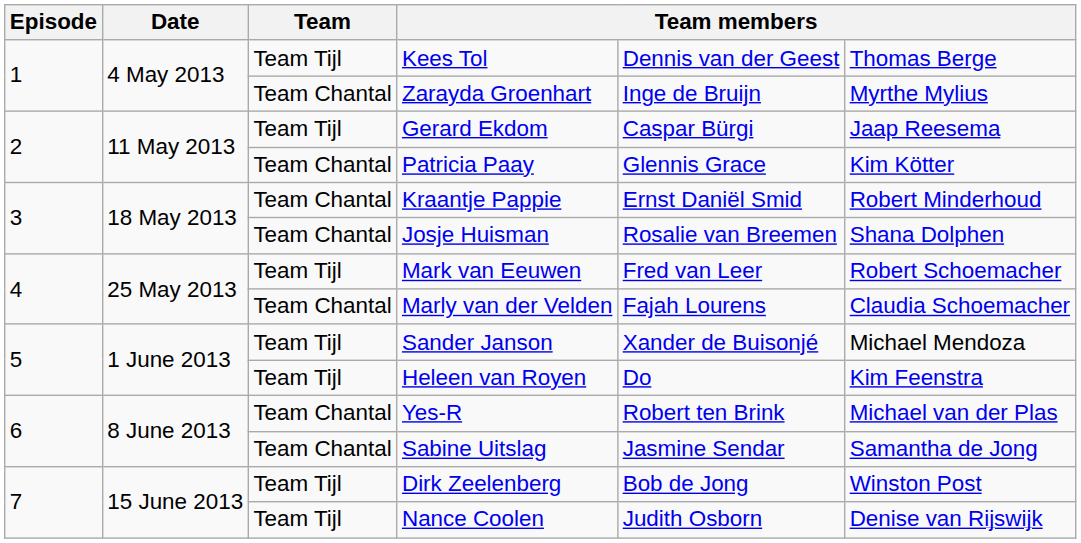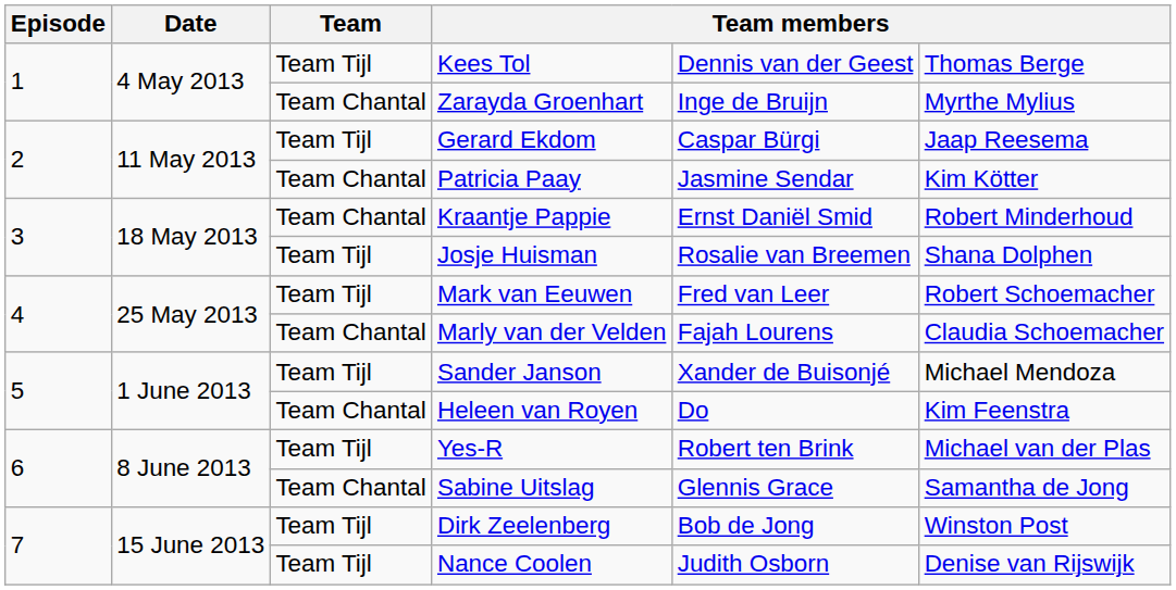 <table class="wikitable">
 <tr>
 <th>Episode</th>
 <th>Date</th>
 <th>Team</th>
 <th colspan="3">Team members</th>
 </tr>
 <tr>
 <td rowspan="2">1</td>
 <td rowspan="2">4 May 2013</td>
 <td>Team Tijl</td>
 <td><a href='#'>Kees Tol</a></td>
 <td><a href='#'>Dennis van der Geest</a></td>
 <td><a href='#'>Thomas Berge</a></td>
 </tr>
 <tr>
 <td>Team Chantal</td>
 <td><a href='#'>Zarayda Groenhart</a></td>
 <td><a href='#'>Inge de Bruijn</a></td>
 <td><a href='#'>Myrthe Mylius</a></td>
 </tr>
 <tr>
 <td rowspan="2">2</td>
 <td rowspan="2">11 May 2013</td>
 <td>Team Tijl</td>
 <td><a href='#'>Gerard Ekdom</a></td>
 <td><a href='#'>Caspar Bürgi</a></td>
 <td><a href='#'>Jaap Reesema</a></td>
 </tr>
 <tr>
 <td>Team Chantal</td>
 <td><a href='#'>Patricia Paay</a></td>
-<td><a href='#'>Glennis Grace</a></td>
+<td><a href='#'>Jasmine Sendar</a></td>
 <td><a href='#'>Kim Kötter</a></td>
 </tr>
 <tr>
 <td rowspan="2">3</td>
 <td rowspan="2">18 May 2013</td>
 <td>Team Chantal</td>
 <td><a href='#'>Kraantje Pappie</a></td>
 <td><a href='#'>Ernst Daniël Smid</a></td>
 <td><a href='#'>Robert Minderhoud</a></td>
 </tr>
 <tr>
-<td>Team Chantal</td>
+<td>Team Tijl</td>
 <td><a href='#'>Josje Huisman</a></td>
 <td><a href='#'>Rosalie van Breemen</a></td>
 <td><a href='#'>Shana Dolphen</a></td>
 </tr>
 <tr>
 <td rowspan="2">4</td>
 <td rowspan="2">25 May 2013</td>
 <td>Team Tijl</td>
 <td><a href='#'>Mark van Eeuwen</a></td>
 <td><a href='#'>Fred van Leer</a></td>
 <td><a href='#'>Robert Schoemacher</a></td>
 </tr>
 <tr>
 <td>Team Chantal</td>
 <td><a href='#'>Marly van der Velden</a></td>
 <td><a href='#'>Fajah Lourens</a></td>
 <td><a href='#'>Claudia Schoemacher</a></td>
 </tr>
 <tr>
 <td rowspan="2">5</td>
 <td rowspan="2">1 June 2013</td>
 <td>Team Tijl</td>
 <td><a href='#'>Sander Janson</a></td>
 <td><a href='#'>Xander de Buisonjé</a></td>
 <td>Michael Mendoza</td>
 </tr>
 <tr>
-<td>Team Tijl</td>
+<td>Team Chantal</td>
 <td><a href='#'>Heleen van Royen</a></td>
 <td><a href='#'>Do</a></td>
 <td><a href='#'>Kim Feenstra</a></td>
 </tr>
 <tr>
 <td rowspan="2">6</td>
 <td rowspan="2">8 June 2013</td>
-<td>Team Chantal</td>
+<td>Team Tijl</td>
 <td><a href='#'>Yes-R</a></td>
 <td><a href='#'>Robert ten Brink</a></td>
 <td><a href='#'>Michael van der Plas</a></td>
 </tr>
 <tr>
 <td>Team Chantal</td>
 <td><a href='#'>Sabine Uitslag</a></td>
-<td><a href='#'>Jasmine Sendar</a></td>
+<td><a href='#'>Glennis Grace</a></td>
 <td><a href='#'>Samantha de Jong</a></td>
 </tr>
 <tr>
 <td rowspan="2">7</td>
 <td rowspan="2">15 June 2013</td>
 <td>Team Tijl</td>
 <td><a href='#'>Dirk Zeelenberg</a></td>
 <td><a href='#'>Bob de Jong</a></td>
 <td><a href='#'>Winston Post</a></td>
 </tr>
 <tr>
 <td>Team Tijl</td>
 <td><a href='#'>Nance Coolen</a></td>
 <td><a href='#'>Judith Osborn</a></td>
 <td><a href='#'>Denise van Rijswijk</a></td>
 </tr>
 </table>
